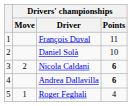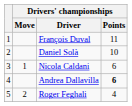 <table class="wikitable" style="font-size:85%;">
 <tr>
 <th rowspan="2"></th>
 <th colspan="3">Drivers' championships</th>
 </tr>
 <tr>
 <th>Move</th>
 <th>Driver</th>
 <th>Points</th>
 </tr>
 <tr>
 <td align="center">1</td>
 <td align="center"></td>
 <td> <a href='#'>François Duval</a></td>
 <td align="center">11</td>
 </tr>
 <tr>
 <td align="center">2</td>
 <td align="center"></td>
 <td> <a href='#'>Daniel Solà</a></td>
 <td align="center">10</td>
 </tr>
 <tr>
 <td align="center">3</td>
-<td align="center"> 2</td>
+<td align="center"> 1</td>
 <td> <a href='#'>Nicola Caldani</a></td>
-<td align="center"><strong>6</strong></td>
+<td align="center">6</td>
 </tr>
 <tr>
 <td align="center">4</td>
 <td align="center"></td>
 <td> <a href='#'>Andrea Dallavilla</a></td>
 <td align="center"><strong>6</strong></td>
 </tr>
 <tr>
 <td align="center">5</td>
-<td align="center"> 1</td>
+<td align="center"> 2</td>
 <td> <a href='#'>Roger Feghali</a></td>
 <td align="center">4</td>
 </tr>
 </table>
